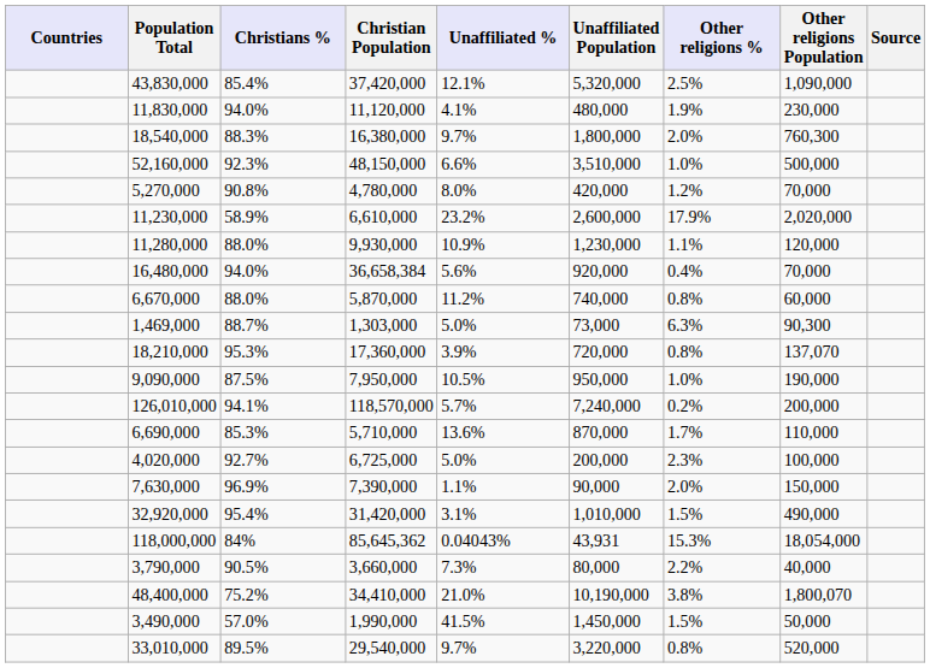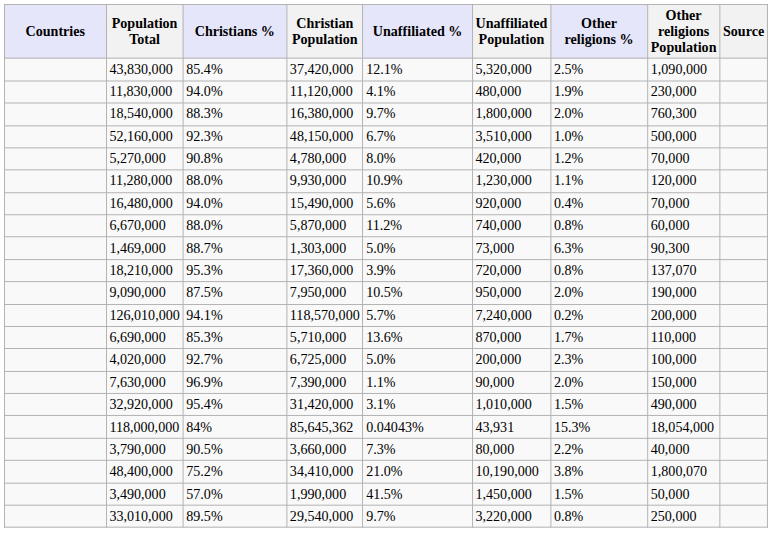 <table class="wikitable sortable">
 <tr>
 <th width="170 px" style="background:Lavender; color:Black">Countries</th>
 <th>Population Total</th>
 <th width="170 px" style="background:Lavender; color:Black">Christians %</th>
 <th>Christian Population</th>
 <th width="170 px" style="background:Lavender; color:Black">Unaffiliated %</th>
 <th>Unaffiliated Population</th>
 <th width="170 px" style="background:Lavender; color:Black">Other religions %</th>
 <th>Other religions Population</th>
 <th>Source</th>
 </tr>
 <tr>
 <td></td>
 <td>43,830,000</td>
 <td>85.4%</td>
 <td>37,420,000</td>
 <td>12.1%</td>
 <td>5,320,000</td>
 <td>2.5%</td>
 <td>1,090,000</td>
 <td></td>
 </tr>
 <tr>
 <td></td>
 <td>11,830,000</td>
 <td>94.0%</td>
 <td>11,120,000</td>
 <td>4.1%</td>
 <td>480,000</td>
 <td>1.9%</td>
 <td>230,000</td>
 <td></td>
 </tr>
 <tr>
 <td></td>
 <td>18,540,000</td>
 <td>88.3%</td>
 <td>16,380,000</td>
 <td>9.7%</td>
 <td>1,800,000</td>
 <td>2.0%</td>
 <td>760,300</td>
 <td></td>
 </tr>
 <tr>
 <td></td>
 <td>52,160,000</td>
 <td>92.3%</td>
 <td>48,150,000</td>
-<td>6.6%</td>
+<td>6.7%</td>
 <td>3,510,000</td>
 <td>1.0%</td>
 <td>500,000</td>
 <td></td>
 </tr>
 <tr>
 <td></td>
 <td>5,270,000</td>
 <td>90.8%</td>
 <td>4,780,000</td>
 <td>8.0%</td>
 <td>420,000</td>
 <td>1.2%</td>
 <td>70,000</td>
 <td></td>
 </tr>
 <tr>
 <td></td>
-<td>11,230,000</td>
-<td>58.9%</td>
-<td>6,610,000</td>
-<td>23.2%</td>
-<td>2,600,000</td>
-<td>17.9%</td>
-<td>2,020,000</td>
-<td></td>
-</tr>
-<tr>
-<td></td>
 <td>11,280,000</td>
 <td>88.0%</td>
 <td>9,930,000</td>
 <td>10.9%</td>
 <td>1,230,000</td>
 <td>1.1%</td>
 <td>120,000</td>
 <td></td>
 </tr>
 <tr>
 <td></td>
 <td>16,480,000</td>
 <td>94.0%</td>
-<td>36,658,384</td>
+<td>15,490,000</td>
 <td>5.6%</td>
 <td>920,000</td>
 <td>0.4%</td>
 <td>70,000</td>
 <td></td>
 </tr>
 <tr>
 <td></td>
 <td>6,670,000</td>
 <td>88.0%</td>
 <td>5,870,000</td>
 <td>11.2%</td>
 <td>740,000</td>
 <td>0.8%</td>
 <td>60,000</td>
 <td></td>
 </tr>
 <tr>
 <td></td>
 <td>1,469,000</td>
 <td>88.7%</td>
 <td>1,303,000</td>
 <td>5.0%</td>
 <td>73,000</td>
 <td>6.3%</td>
 <td>90,300</td>
 <td></td>
 </tr>
 <tr>
 <td></td>
 <td>18,210,000</td>
 <td>95.3%</td>
 <td>17,360,000</td>
 <td>3.9%</td>
 <td>720,000</td>
 <td>0.8%</td>
 <td>137,070</td>
 <td></td>
 </tr>
 <tr>
 <td></td>
 <td>9,090,000</td>
 <td>87.5%</td>
 <td>7,950,000</td>
 <td>10.5%</td>
 <td>950,000</td>
-<td>1.0%</td>
+<td>2.0%</td>
 <td>190,000</td>
 <td></td>
 </tr>
 <tr>
 <td></td>
 <td>126,010,000</td>
 <td>94.1%</td>
 <td>118,570,000</td>
 <td>5.7%</td>
 <td>7,240,000</td>
 <td>0.2%</td>
 <td>200,000</td>
 <td></td>
 </tr>
 <tr>
 <td></td>
 <td>6,690,000</td>
 <td>85.3%</td>
 <td>5,710,000</td>
 <td>13.6%</td>
 <td>870,000</td>
 <td>1.7%</td>
 <td>110,000</td>
 <td></td>
 </tr>
 <tr>
 <td></td>
 <td>4,020,000</td>
 <td>92.7%</td>
 <td>6,725,000</td>
 <td>5.0%</td>
 <td>200,000</td>
 <td>2.3%</td>
 <td>100,000</td>
 <td></td>
 </tr>
 <tr>
 <td></td>
 <td>7,630,000</td>
 <td>96.9%</td>
 <td>7,390,000</td>
 <td>1.1%</td>
 <td>90,000</td>
 <td>2.0%</td>
 <td>150,000</td>
 <td></td>
 </tr>
 <tr>
 <td></td>
 <td>32,920,000</td>
 <td>95.4%</td>
 <td>31,420,000</td>
 <td>3.1%</td>
 <td>1,010,000</td>
 <td>1.5%</td>
 <td>490,000</td>
 <td></td>
 </tr>
 <tr>
 <td></td>
 <td>118,000,000</td>
 <td>84%</td>
 <td>85,645,362</td>
 <td>0.04043%</td>
 <td>43,931</td>
 <td>15.3%</td>
 <td>18,054,000</td>
 <td></td>
 </tr>
 <tr>
 <td></td>
 <td>3,790,000</td>
 <td>90.5%</td>
 <td>3,660,000</td>
 <td>7.3%</td>
 <td>80,000</td>
 <td>2.2%</td>
 <td>40,000</td>
 <td></td>
 </tr>
 <tr>
 <td></td>
 <td>48,400,000</td>
 <td>75.2%</td>
 <td>34,410,000</td>
 <td>21.0%</td>
 <td>10,190,000</td>
 <td>3.8%</td>
 <td>1,800,070</td>
 <td></td>
 </tr>
 <tr>
 <td></td>
 <td>3,490,000</td>
 <td>57.0%</td>
 <td>1,990,000</td>
 <td>41.5%</td>
 <td>1,450,000</td>
 <td>1.5%</td>
 <td>50,000</td>
 <td></td>
 </tr>
 <tr>
 <td></td>
 <td>33,010,000</td>
 <td>89.5%</td>
 <td>29,540,000</td>
 <td>9.7%</td>
 <td>3,220,000</td>
 <td>0.8%</td>
-<td>520,000</td>
+<td>250,000</td>
 <td></td>
 </tr>
 </table>
